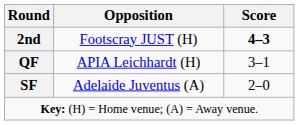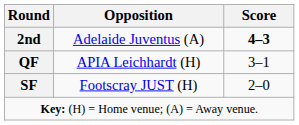 <table class="wikitable plainrowheaders" style="text-align:center">
 <tr>
 <th scope="col" style="width:25px">Round</th>
 <th scope="col" style="width:180px">Opposition</th>
 <th scope="col" style="width:70px">Score</th>
 </tr>
 <tr>
 <th scope=row style="text-align:center">2nd</th>
-<td><a href='#'>Footscray JUST</a> (H)</td>
+<td><a href='#'>Adelaide Juventus</a> (A)</td>
 <td><strong>4–3</strong></td>
 </tr>
 <tr>
 <th scope=row style="text-align:center">QF</th>
 <td><a href='#'>APIA Leichhardt</a> (H)</td>
 <td>3–1</td>
 </tr>
 <tr>
 <th scope=row style="text-align:center">SF</th>
-<td><a href='#'>Adelaide Juventus</a> (A)</td>
+<td><a href='#'>Footscray JUST</a> (H)</td>
 <td>2–0</td>
 </tr>
 <tr>
 <td colspan="3"><small><strong>Key:</strong> (H) = Home venue; (A) = Away venue.</small></td>
 </tr>
 </table>
